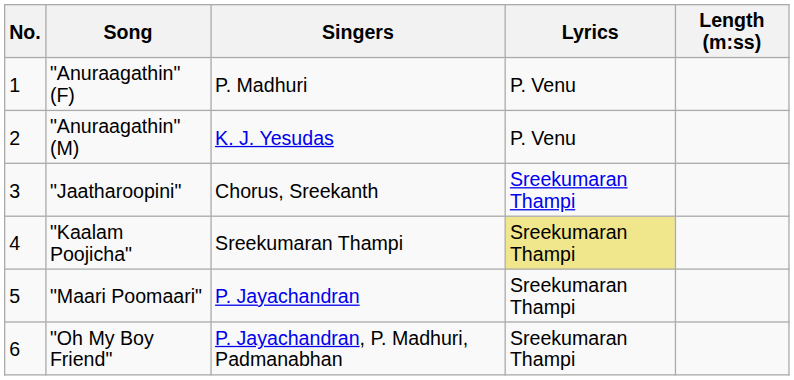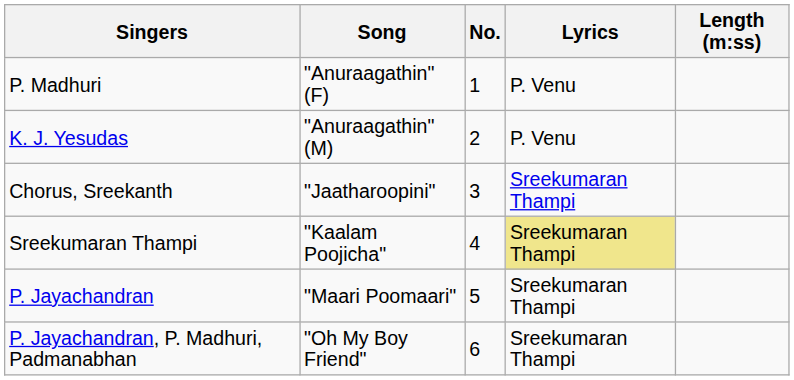 <table class="wikitable" style="font-size:95%;">
 <tr>
+<th>Singers</th>
+<th>Song</th>
 <th>No.</th>
-<th>Song</th>
-<th>Singers</th>
 <th>Lyrics</th>
 <th>Length (m:ss)</th>
 </tr>
 <tr>
+<td>P. Madhuri</td>
+<td>"Anuraagathin" (F)</td>
 <td>1</td>
-<td>"Anuraagathin" (F)</td>
-<td>P. Madhuri</td>
 <td>P. Venu</td>
 <td></td>
 </tr>
 <tr>
+<td><a href='#'>K. J. Yesudas</a></td>
+<td>"Anuraagathin" (M)</td>
 <td>2</td>
-<td>"Anuraagathin" (M)</td>
-<td><a href='#'>K. J. Yesudas</a></td>
 <td>P. Venu</td>
 <td></td>
 </tr>
 <tr>
+<td>Chorus, Sreekanth</td>
+<td>"Jaatharoopini"</td>
 <td>3</td>
-<td>"Jaatharoopini"</td>
-<td>Chorus, Sreekanth</td>
 <td><a href='#'>Sreekumaran Thampi</a></td>
 <td></td>
 </tr>
 <tr>
+<td>Sreekumaran Thampi</td>
+<td>"Kaalam Poojicha"</td>
 <td>4</td>
-<td>"Kaalam Poojicha"</td>
-<td>Sreekumaran Thampi</td>
 <td style="background: khaki;">Sreekumaran Thampi</td>
 <td></td>
 </tr>
 <tr>
+<td><a href='#'>P. Jayachandran</a></td>
+<td>"Maari Poomaari"</td>
 <td>5</td>
-<td>"Maari Poomaari"</td>
-<td><a href='#'>P. Jayachandran</a></td>
 <td>Sreekumaran Thampi</td>
 <td></td>
 </tr>
 <tr>
+<td><a href='#'>P. Jayachandran</a>, P. Madhuri, Padmanabhan</td>
+<td>"Oh My Boy Friend"</td>
 <td>6</td>
-<td>"Oh My Boy Friend"</td>
-<td><a href='#'>P. Jayachandran</a>, P. Madhuri, Padmanabhan</td>
 <td>Sreekumaran Thampi</td>
 <td></td>
 </tr>
 </table>
